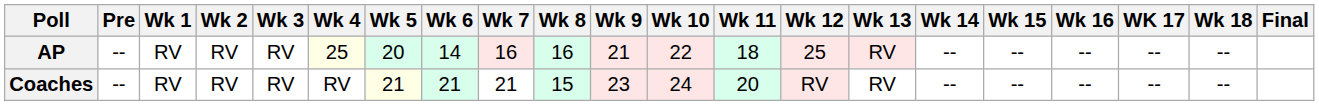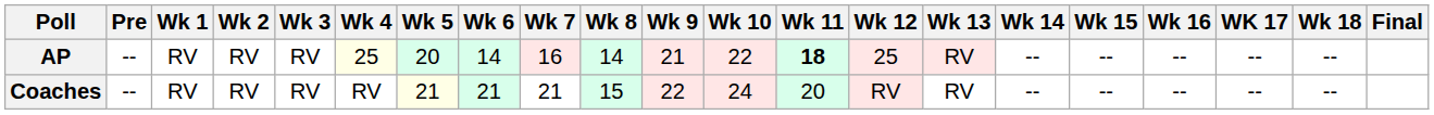 <table class="wikitable" style="white-space:nowrap;">
 <tr>
 <th>Poll</th>
 <th>Pre</th>
 <th>Wk 1</th>
 <th>Wk 2</th>
 <th>Wk 3</th>
 <th>Wk 4</th>
 <th>Wk 5</th>
 <th>Wk 6</th>
 <th>Wk 7</th>
 <th>Wk 8</th>
 <th>Wk 9</th>
 <th>Wk 10</th>
 <th>Wk 11</th>
 <th>Wk 12</th>
 <th>Wk 13</th>
 <th>Wk 14</th>
 <th>Wk 15</th>
 <th>Wk 16</th>
 <th>WK 17</th>
 <th>Wk 18</th>
 <th>Final</th>
 </tr>
 <tr style="text-align:center;">
 <th>AP</th>
 <td style="background:#FFF;">--</td>
 <td style="background:#FFF;">RV</td>
 <td style="background:#FFF;">RV</td>
 <td style="background:#FFF;">RV</td>
 <td style="background:#FFFFE6;">25</td>
 <td style="background:#D8FFEB;">20</td>
 <td style="background:#D8FFEB;">14</td>
 <td style="background:#FFE6E6;">16</td>
-<td style="background:#D8FFEB;">16</td>
+<td style="background:#D8FFEB;">14</td>
 <td style="background:#FFE6E6;">21</td>
 <td style="background:#FFE6E6;">22</td>
-<td style="background:#D8FFEB;">18</td>
+<td style="background:#D8FFEB;"><strong>18</strong></td>
 <td style="background:#FFE6E6;">25</td>
 <td style="background:#FFE6E6;">RV</td>
 <td style="background:#FFF;">--</td>
 <td style="background:#FFF;">--</td>
 <td style="background:#FFF;">--</td>
 <td style="background:#FFF;">--</td>
 <td style="background:#FFF;">--</td>
 <td style="background:#FFF;"></td>
 </tr>
 <tr style="text-align:center;">
 <th>Coaches</th>
 <td style="background:#FFF;">--</td>
 <td style="background:#FFF;">RV</td>
 <td style="background:#FFF;">RV</td>
 <td style="background:#FFF;">RV</td>
 <td style="background:#FFF;">RV</td>
 <td style="background:#FFFFE6;">21</td>
 <td style="background:#D8FFEB;">21</td>
 <td style="background:#FFF;">21</td>
 <td style="background:#D8FFEB;">15</td>
-<td style="background:#FFE6E6;">23</td>
+<td style="background:#FFE6E6;">22</td>
 <td style="background:#FFE6E6;">24</td>
 <td style="background:#D8FFEB;">20</td>
 <td style="background:#FFE6E6;">RV</td>
 <td style="background:#FFF;">RV</td>
 <td style="background:#FFF;">--</td>
 <td style="background:#FFF;">--</td>
 <td style="background:#FFF;">--</td>
 <td style="background:#FFF;">--</td>
 <td style="background:#FFF;">--</td>
 <td style="background:#FFF;"></td>
 </tr>
 </table>
